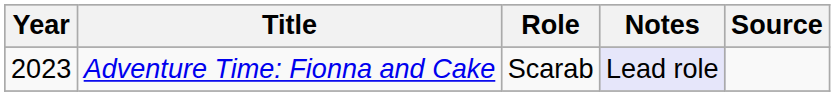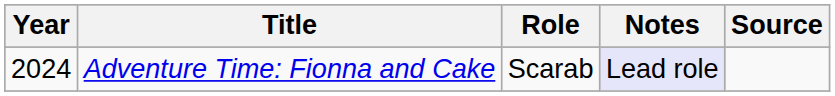 <table class="wikitable sortable plainrowheaders">
 <tr>
 <th>Year</th>
 <th>Title</th>
 <th>Role</th>
 <th class="unsortable">Notes</th>
 <th class="unsortable">Source</th>
 </tr>
 <tr>
-<td>2023<br></td>
+<td>2024<br></td>
 <td><em><a href='#'>Adventure Time: Fionna and Cake</a></em></td>
 <td>Scarab</td>
 <td style="background: lavender;">Lead role</td>
 <td></td>
 </tr>
 </table>
